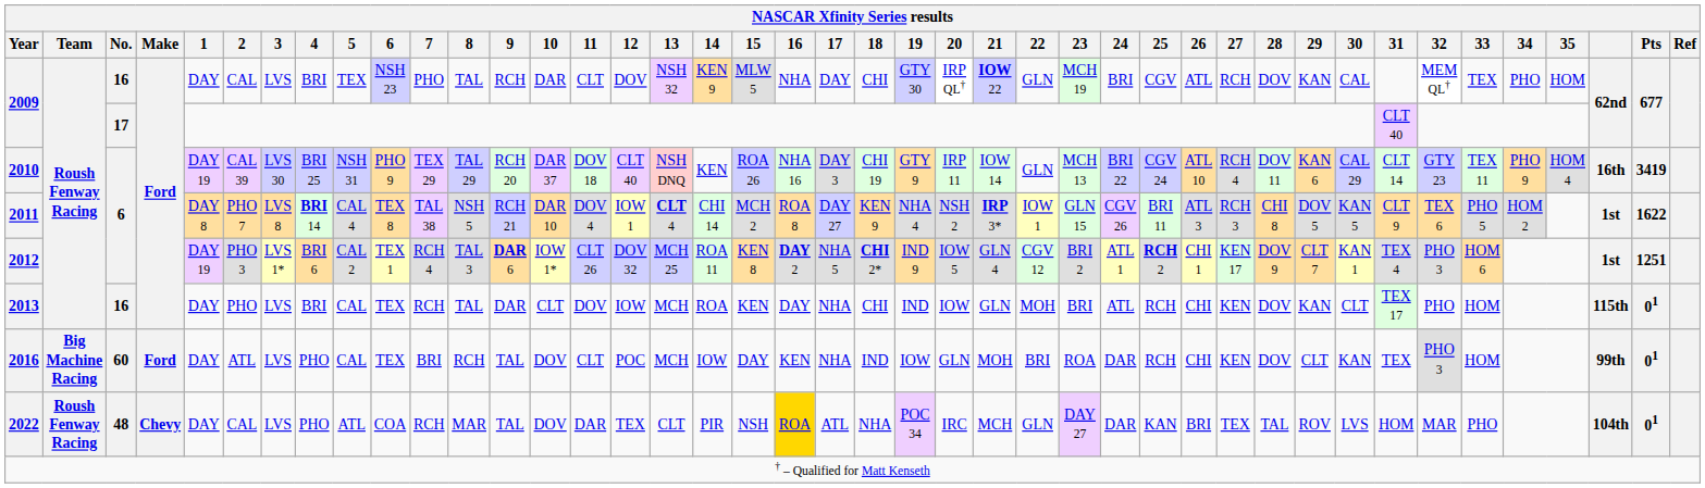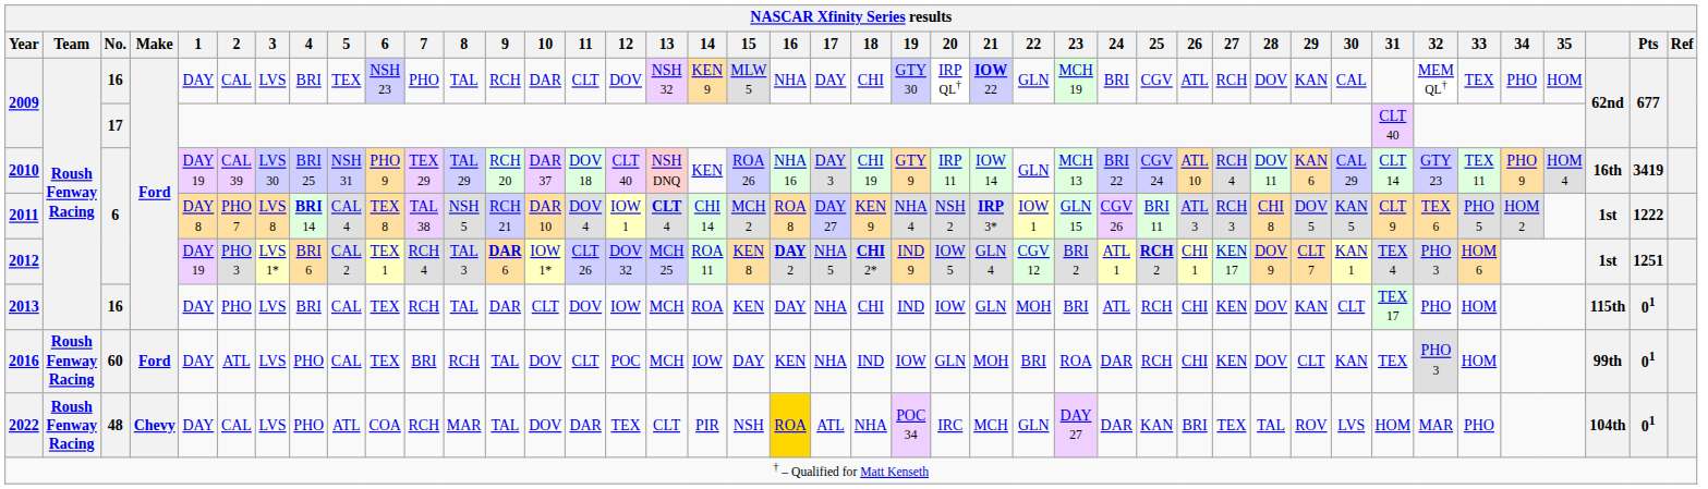 <table class="wikitable" style="text-align:center; font-size:75%">
 <tr>
 <th colspan=42><a href='#'>NASCAR Xfinity Series</a> results</th>
 </tr>
 <tr>
 <th>Year</th>
 <th>Team</th>
 <th>No.</th>
 <th>Make</th>
 <th>1</th>
 <th>2</th>
 <th>3</th>
 <th>4</th>
 <th>5</th>
 <th>6</th>
 <th>7</th>
 <th>8</th>
 <th>9</th>
 <th>10</th>
 <th>11</th>
 <th>12</th>
 <th>13</th>
 <th>14</th>
 <th>15</th>
 <th>16</th>
 <th>17</th>
 <th>18</th>
 <th>19</th>
 <th>20</th>
 <th>21</th>
 <th>22</th>
 <th>23</th>
 <th>24</th>
 <th>25</th>
 <th>26</th>
 <th>27</th>
 <th>28</th>
 <th>29</th>
 <th>30</th>
 <th>31</th>
 <th>32</th>
 <th>33</th>
 <th>34</th>
 <th>35</th>
 <th></th>
 <th>Pts</th>
 <th>Ref</th>
 </tr>
 <tr>
 <th rowspan=2><a href='#'>2009</a></th>
 <th rowspan=6><a href='#'>Roush Fenway Racing</a></th>
 <th>16</th>
 <th rowspan=6><a href='#'>Ford</a></th>
 <td><a href='#'>DAY</a></td>
 <td><a href='#'>CAL</a></td>
 <td><a href='#'>LVS</a></td>
 <td><a href='#'>BRI</a></td>
 <td><a href='#'>TEX</a></td>
 <td style="background:#CFCFFF;"><a href='#'>NSH</a><br><small>23</small></td>
 <td><a href='#'>PHO</a></td>
 <td><a href='#'>TAL</a></td>
 <td><a href='#'>RCH</a></td>
 <td><a href='#'>DAR</a></td>
 <td><a href='#'>CLT</a></td>
 <td><a href='#'>DOV</a></td>
 <td style="background:#EFCFFF;"><a href='#'>NSH</a><br><small>32</small></td>
 <td style="background:#FFDF9F;"><a href='#'>KEN</a><br><small>9</small></td>
 <td style="background:#DFDFDF;"><a href='#'>MLW</a><br><small>5</small></td>
 <td><a href='#'>NHA</a></td>
 <td><a href='#'>DAY</a></td>
 <td><a href='#'>CHI</a></td>
 <td style="background:#CFCFFF;"><a href='#'>GTY</a><br><small>30</small></td>
 <td style="background:#FFFFFF;"><a href='#'>IRP</a><br><small>QL<sup>†</sup></small></td>
 <td style="background:#CFCFFF;"><strong><a href='#'>IOW</a></strong><br><small>22</small></td>
 <td><a href='#'>GLN</a></td>
 <td style="background:#DFFFDF;"><a href='#'>MCH</a><br><small>19</small></td>
 <td><a href='#'>BRI</a></td>
 <td><a href='#'>CGV</a></td>
 <td><a href='#'>ATL</a></td>
 <td><a href='#'>RCH</a></td>
 <td><a href='#'>DOV</a></td>
 <td><a href='#'>KAN</a></td>
 <td><a href='#'>CAL</a></td>
 <td></td>
 <td style="background:#FFFFFF;"><a href='#'>MEM</a><br><small>QL<sup>†</sup></small></td>
 <td><a href='#'>TEX</a></td>
 <td><a href='#'>PHO</a></td>
 <td><a href='#'>HOM</a></td>
 <th rowspan=2>62nd</th>
 <th rowspan=2>677</th>
 <th rowspan=2></th>
 </tr>
 <tr>
 <th>17</th>
 <td colspan=30></td>
 <td style="background:#EFCFFF;"><a href='#'>CLT</a><br><small>40</small></td>
 <td colspan=4></td>
 </tr>
 <tr>
 <th><a href='#'>2010</a></th>
 <th rowspan=3>6</th>
 <td style="background:#EFCFFF;"><a href='#'>DAY</a><br><small>19</small></td>
 <td style="background:#EFCFFF;"><a href='#'>CAL</a><br><small>39</small></td>
 <td style="background:#CFCFFF;"><a href='#'>LVS</a><br><small>30</small></td>
 <td style="background:#CFCFFF;"><a href='#'>BRI</a><br><small>25</small></td>
 <td style="background:#CFCFFF;"><a href='#'>NSH</a><br><small>31</small></td>
 <td style="background:#FFDF9F;"><a href='#'>PHO</a><br><small>9</small></td>
 <td style="background:#EFCFFF;"><a href='#'>TEX</a><br><small>29</small></td>
 <td style="background:#CFCFFF;"><a href='#'>TAL</a><br><small>29</small></td>
 <td style="background:#DFFFDF;"><a href='#'>RCH</a><br><small>20</small></td>
 <td style="background:#EFCFFF;"><a href='#'>DAR</a><br><small>37</small></td>
 <td style="background:#DFFFDF;"><a href='#'>DOV</a><br><small>18</small></td>
 <td style="background:#EFCFFF;"><a href='#'>CLT</a><br><small>40</small></td>
 <td style="background:#FFCFCF;"><a href='#'>NSH</a><br><small>DNQ</small></td>
 <td><a href='#'>KEN</a></td>
 <td style="background:#CFCFFF;"><a href='#'>ROA</a><br><small>26</small></td>
 <td style="background:#DFFFDF;"><a href='#'>NHA</a><br><small>16</small></td>
 <td style="background:#DFDFDF;"><a href='#'>DAY</a><br><small>3</small></td>
 <td style="background:#DFFFDF;"><a href='#'>CHI</a><br><small>19</small></td>
 <td style="background:#FFDF9F;"><a href='#'>GTY</a><br><small>9</small></td>
 <td style="background:#DFFFDF;"><a href='#'>IRP</a><br><small>11</small></td>
 <td style="background:#DFFFDF;"><a href='#'>IOW</a><br><small>14</small></td>
 <td><a href='#'>GLN</a></td>
 <td style="background:#DFFFDF;"><a href='#'>MCH</a><br><small>13</small></td>
 <td style="background:#CFCFFF;"><a href='#'>BRI</a><br><small>22</small></td>
 <td style="background:#CFCFFF;"><a href='#'>CGV</a><br><small>24</small></td>
 <td style="background:#FFDF9F;"><a href='#'>ATL</a><br><small>10</small></td>
 <td style="background:#DFDFDF;"><a href='#'>RCH</a><br><small>4</small></td>
 <td style="background:#DFFFDF;"><a href='#'>DOV</a><br><small>11</small></td>
 <td style="background:#FFDF9F;"><a href='#'>KAN</a><br><small>6</small></td>
 <td style="background:#CFCFFF;"><a href='#'>CAL</a><br><small>29</small></td>
 <td style="background:#DFFFDF;"><a href='#'>CLT</a><br><small>14</small></td>
 <td style="background:#CFCFFF;"><a href='#'>GTY</a><br><small>23</small></td>
 <td style="background:#DFFFDF;"><a href='#'>TEX</a><br><small>11</small></td>
 <td style="background:#FFDF9F;"><a href='#'>PHO</a><br><small>9</small></td>
 <td style="background:#DFDFDF;"><a href='#'>HOM</a><br><small>4</small></td>
 <th>16th</th>
 <th>3419</th>
 <th></th>
 </tr>
 <tr>
 <th><a href='#'>2011</a></th>
 <td style="background:#FFDF9F;"><a href='#'>DAY</a><br><small>8</small></td>
 <td style="background:#FFDF9F;"><a href='#'>PHO</a><br><small>7</small></td>
 <td style="background:#FFDF9F;"><a href='#'>LVS</a><br><small>8</small></td>
 <td style="background:#DFFFDF;"><strong><a href='#'>BRI</a></strong><br><small>14</small></td>
 <td style="background:#DFDFDF;"><a href='#'>CAL</a><br><small>4</small></td>
 <td style="background:#FFDF9F;"><a href='#'>TEX</a><br><small>8</small></td>
 <td style="background:#EFCFFF;"><a href='#'>TAL</a><br><small>38</small></td>
 <td style="background:#DFDFDF;"><a href='#'>NSH</a><br><small>5</small></td>
 <td style="background:#CFCFFF;"><a href='#'>RCH</a><br><small>21</small></td>
 <td style="background:#FFDF9F;"><a href='#'>DAR</a><br><small>10</small></td>
 <td style="background:#DFDFDF;"><a href='#'>DOV</a><br><small>4</small></td>
 <td style="background:#FFFFBF;"><a href='#'>IOW</a><br><small>1</small></td>
 <td style="background:#DFDFDF;"><strong><a href='#'>CLT</a></strong><br><small>4</small></td>
 <td style="background:#DFFFDF;"><a href='#'>CHI</a><br><small>14</small></td>
 <td style="background:#DFDFDF;"><a href='#'>MCH</a><br><small>2</small></td>
 <td style="background:#FFDF9F;"><a href='#'>ROA</a><br><small>8</small></td>
 <td style="background:#CFCFFF;"><a href='#'>DAY</a><br><small>27</small></td>
 <td style="background:#FFDF9F;"><a href='#'>KEN</a><br><small>9</small></td>
 <td style="background:#DFDFDF;"><a href='#'>NHA</a><br><small>4</small></td>
 <td style="background:#DFDFDF;"><a href='#'>NSH</a><br><small>2</small></td>
 <td style="background:#DFDFDF;"><strong><a href='#'>IRP</a></strong><br><small>3*</small></td>
 <td style="background:#FFFFBF;"><a href='#'>IOW</a><br><small>1</small></td>
 <td style="background:#DFFFDF;"><a href='#'>GLN</a><br><small>15</small></td>
 <td style="background:#EFCFFF;"><a href='#'>CGV</a><br><small>26</small></td>
 <td style="background:#DFFFDF;"><a href='#'>BRI</a><br><small>11</small></td>
 <td style="background:#DFDFDF;"><a href='#'>ATL</a><br><small>3</small></td>
 <td style="background:#DFDFDF;"><a href='#'>RCH</a><br><small>3</small></td>
 <td style="background:#FFDF9F;"><a href='#'>CHI</a><br><small>8</small></td>
 <td style="background:#DFDFDF;"><a href='#'>DOV</a><br><small>5</small></td>
 <td style="background:#DFDFDF;"><a href='#'>KAN</a><br><small>5</small></td>
 <td style="background:#FFDF9F;"><a href='#'>CLT</a><br><small>9</small></td>
 <td style="background:#FFDF9F;"><a href='#'>TEX</a><br><small>6</small></td>
 <td style="background:#DFDFDF;"><a href='#'>PHO</a><br><small>5</small></td>
 <td style="background:#DFDFDF;"><a href='#'>HOM</a><br><small>2</small></td>
 <td></td>
 <th>1st</th>
-<th>1622</th>
+<th>1222</th>
 <th></th>
 </tr>
 <tr>
 <th><a href='#'>2012</a></th>
 <td style="background:#EFCFFF;"><a href='#'>DAY</a><br><small>19</small></td>
 <td style="background:#DFDFDF;"><a href='#'>PHO</a><br><small>3</small></td>
 <td style="background:#FFFFBF;"><a href='#'>LVS</a><br><small>1*</small></td>
 <td style="background:#FFDF9F;"><a href='#'>BRI</a><br><small>6</small></td>
 <td style="background:#DFDFDF;"><a href='#'>CAL</a><br><small>2</small></td>
 <td style="background:#FFFFBF;"><a href='#'>TEX</a><br><small>1</small></td>
 <td style="background:#DFDFDF;"><a href='#'>RCH</a><br><small>4</small></td>
 <td style="background:#DFDFDF;"><a href='#'>TAL</a><br><small>3</small></td>
 <td style="background:#FFDF9F;"><strong><a href='#'>DAR</a></strong><br><small>6</small></td>
 <td style="background:#FFFFBF;"><a href='#'>IOW</a><br><small>1*</small></td>
 <td style="background:#CFCFFF;"><a href='#'>CLT</a><br><small>26</small></td>
 <td style="background:#CFCFFF;"><a href='#'>DOV</a><br><small>32</small></td>
 <td style="background:#CFCFFF;"><a href='#'>MCH</a><br><small>25</small></td>
 <td style="background:#DFFFDF;"><a href='#'>ROA</a><br><small>11</small></td>
 <td style="background:#FFDF9F;"><a href='#'>KEN</a><br><small>8</small></td>
 <td style="background:#DFDFDF;"><strong><a href='#'>DAY</a></strong><br><small>2</small></td>
 <td style="background:#DFDFDF;"><a href='#'>NHA</a><br><small>5</small></td>
 <td style="background:#DFDFDF;"><strong><a href='#'>CHI</a></strong><br><small>2*</small></td>
 <td style="background:#FFDF9F;"><a href='#'>IND</a><br><small>9</small></td>
 <td style="background:#DFDFDF;"><a href='#'>IOW</a><br><small>5</small></td>
 <td style="background:#DFDFDF;"><a href='#'>GLN</a><br><small>4</small></td>
 <td style="background:#DFFFDF;"><a href='#'>CGV</a><br><small>12</small></td>
 <td style="background:#DFDFDF;"><a href='#'>BRI</a><br><small>2</small></td>
 <td style="background:#FFFFBF;"><a href='#'>ATL</a><br><small>1</small></td>
 <td style="background:#DFDFDF;"><strong><a href='#'>RCH</a></strong><br><small>2</small></td>
 <td style="background:#FFFFBF;"><a href='#'>CHI</a><br><small>1</small></td>
 <td style="background:#DFFFDF;"><a href='#'>KEN</a><br><small>17</small></td>
 <td style="background:#FFDF9F;"><a href='#'>DOV</a><br><small>9</small></td>
 <td style="background:#FFDF9F;"><a href='#'>CLT</a><br><small>7</small></td>
 <td style="background:#FFFFBF;"><a href='#'>KAN</a><br><small>1</small></td>
 <td style="background:#DFDFDF;"><a href='#'>TEX</a><br><small>4</small></td>
 <td style="background:#DFDFDF;"><a href='#'>PHO</a><br><small>3</small></td>
 <td style="background:#FFDF9F;"><a href='#'>HOM</a><br><small>6</small></td>
 <td colspan=2></td>
 <th>1st</th>
 <th>1251</th>
 <th></th>
 </tr>
 <tr>
 <th><a href='#'>2013</a></th>
 <th>16</th>
 <td><a href='#'>DAY</a></td>
 <td><a href='#'>PHO</a></td>
 <td><a href='#'>LVS</a></td>
 <td><a href='#'>BRI</a></td>
 <td><a href='#'>CAL</a></td>
 <td><a href='#'>TEX</a></td>
 <td><a href='#'>RCH</a></td>
 <td><a href='#'>TAL</a></td>
 <td><a href='#'>DAR</a></td>
 <td><a href='#'>CLT</a></td>
 <td><a href='#'>DOV</a></td>
 <td><a href='#'>IOW</a></td>
 <td><a href='#'>MCH</a></td>
 <td><a href='#'>ROA</a></td>
 <td><a href='#'>KEN</a></td>
 <td><a href='#'>DAY</a></td>
 <td><a href='#'>NHA</a></td>
 <td><a href='#'>CHI</a></td>
 <td><a href='#'>IND</a></td>
 <td><a href='#'>IOW</a></td>
 <td><a href='#'>GLN</a></td>
 <td><a href='#'>MOH</a></td>
 <td><a href='#'>BRI</a></td>
 <td><a href='#'>ATL</a></td>
 <td><a href='#'>RCH</a></td>
 <td><a href='#'>CHI</a></td>
 <td><a href='#'>KEN</a></td>
 <td><a href='#'>DOV</a></td>
 <td><a href='#'>KAN</a></td>
 <td><a href='#'>CLT</a></td>
 <td style="background:#DFFFDF;"><a href='#'>TEX</a><br><small>17</small></td>
 <td><a href='#'>PHO</a></td>
 <td><a href='#'>HOM</a></td>
 <td colspan=2></td>
 <th>115th</th>
 <th>0<sup>1</sup></th>
 <th></th>
 </tr>
 <tr>
 <th><a href='#'>2016</a></th>
-<th><a href='#'>Big Machine Racing</a></th>
+<th><a href='#'>Roush Fenway Racing</a></th>
 <th>60</th>
 <th><a href='#'>Ford</a></th>
 <td><a href='#'>DAY</a></td>
 <td><a href='#'>ATL</a></td>
 <td><a href='#'>LVS</a></td>
 <td><a href='#'>PHO</a></td>
 <td><a href='#'>CAL</a></td>
 <td><a href='#'>TEX</a></td>
 <td><a href='#'>BRI</a></td>
 <td><a href='#'>RCH</a></td>
 <td><a href='#'>TAL</a></td>
 <td><a href='#'>DOV</a></td>
 <td><a href='#'>CLT</a></td>
 <td><a href='#'>POC</a></td>
 <td><a href='#'>MCH</a></td>
 <td><a href='#'>IOW</a></td>
 <td><a href='#'>DAY</a></td>
 <td><a href='#'>KEN</a></td>
 <td><a href='#'>NHA</a></td>
 <td><a href='#'>IND</a></td>
 <td><a href='#'>IOW</a></td>
 <td><a href='#'>GLN</a></td>
 <td><a href='#'>MOH</a></td>
 <td><a href='#'>BRI</a></td>
 <td><a href='#'>ROA</a></td>
 <td><a href='#'>DAR</a></td>
 <td><a href='#'>RCH</a></td>
 <td><a href='#'>CHI</a></td>
 <td><a href='#'>KEN</a></td>
 <td><a href='#'>DOV</a></td>
 <td><a href='#'>CLT</a></td>
 <td><a href='#'>KAN</a></td>
 <td><a href='#'>TEX</a></td>
 <td style="background:#DFDFDF;"><a href='#'>PHO</a><br><small>3</small></td>
 <td><a href='#'>HOM</a></td>
 <td colspan=2></td>
 <th>99th</th>
 <th>0<sup>1</sup></th>
 <th></th>
 </tr>
 <tr>
 <th><a href='#'>2022</a></th>
 <th><a href='#'>Roush Fenway Racing</a></th>
 <th>48</th>
 <th><a href='#'>Chevy</a></th>
 <td><a href='#'>DAY</a></td>
 <td><a href='#'>CAL</a></td>
 <td><a href='#'>LVS</a></td>
 <td><a href='#'>PHO</a></td>
 <td><a href='#'>ATL</a></td>
 <td><a href='#'>COA</a></td>
 <td><a href='#'>RCH</a></td>
 <td><a href='#'>MAR</a></td>
 <td><a href='#'>TAL</a></td>
 <td><a href='#'>DOV</a></td>
 <td><a href='#'>DAR</a></td>
 <td><a href='#'>TEX</a></td>
 <td><a href='#'>CLT</a></td>
 <td><a href='#'>PIR</a></td>
 <td><a href='#'>NSH</a></td>
 <td style="background: gold;"><a href='#'>ROA</a></td>
 <td><a href='#'>ATL</a></td>
 <td><a href='#'>NHA</a></td>
 <td style="background:#EFCFFF;"><a href='#'>POC</a><br><small>34</small></td>
 <td><a href='#'>IRC</a></td>
 <td><a href='#'>MCH</a></td>
 <td><a href='#'>GLN</a></td>
 <td style="background:#EFCFFF;"><a href='#'>DAY</a><br><small>27</small></td>
 <td><a href='#'>DAR</a></td>
 <td><a href='#'>KAN</a></td>
 <td><a href='#'>BRI</a></td>
 <td><a href='#'>TEX</a></td>
 <td><a href='#'>TAL</a></td>
 <td><a href='#'>ROV</a></td>
 <td><a href='#'>LVS</a></td>
 <td><a href='#'>HOM</a></td>
 <td><a href='#'>MAR</a></td>
 <td><a href='#'>PHO</a></td>
 <td colspan=2></td>
 <th>104th</th>
 <th>0<sup>1</sup></th>
 <th></th>
 </tr>
 <tr>
 <td colspan=42><small><sup>†</sup> – Qualified for <a href='#'>Matt Kenseth</a></small></td>
 </tr>
 </table>
